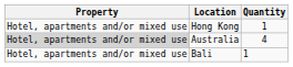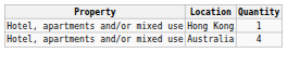 <table class="wikitable" style="margin-left: yes; margin-right: auto; border: none;">
 <tr>
 <th>Property</th>
 <th>Location</th>
 <th>Quantity</th>
 </tr>
 <tr>
 <td>Hotel, apartments and/or mixed use</td>
 <td>Hong Kong</td>
 <td style="text-align:center;">1</td>
 </tr>
 <tr>
-<td style="background: lightgrey;">Hotel, apartments and/or mixed use</td>
+<td>Hotel, apartments and/or mixed use</td>
 <td>Australia</td>
 <td style="text-align:center;">4</td>
 </tr>
 <tr>
-<td>Hotel, apartments and/or mixed use</td>
-<td>Bali</td>
-<td>1</td>
-</tr>
-<tr>
 </tr>
 </table>
